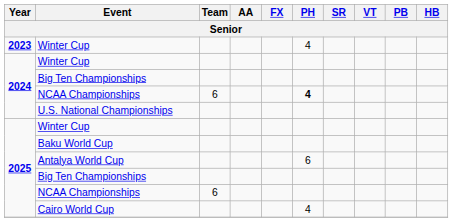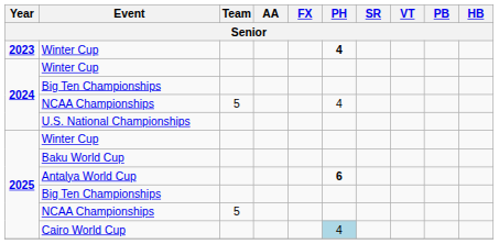 <table class="wikitable sortable" style="text-align:center; font-size:95%;">
 <tr>
 <th width=7% class=unsortable>Year</th>
 <th width=37% class=unsortable>Event</th>
 <th width=7% class=unsortable>Team</th>
 <th width=7% class=unsortable>AA</th>
 <th width=7% class=unsortable><a href='#'>FX</a></th>
 <th width=7% class=unsortable><a href='#'>PH</a></th>
 <th width=7% class=unsortable><a href='#'>SR</a></th>
 <th width=7% class=unsortable><a href='#'>VT</a></th>
 <th width=7% class=unsortable><a href='#'>PB</a></th>
 <th width=7% class=unsortable><a href='#'>HB</a></th>
 </tr>
 <tr>
 <th colspan="10">Senior</th>
 </tr>
 <tr>
 <td rowspan="1"><strong><a href='#'>2023</a></strong></td>
 <td align=left><a href='#'>Winter Cup</a></td>
 <td></td>
 <td></td>
 <td></td>
-<td>4</td>
+<td><strong>4</strong></td>
 <td></td>
 <td></td>
 <td></td>
 <td></td>
 </tr>
 <tr>
 <td rowspan="4"><strong><a href='#'>2024</a></strong></td>
 <td align=left><a href='#'>Winter Cup</a></td>
 <td></td>
 <td></td>
 <td></td>
 <td></td>
 <td></td>
 <td></td>
 <td></td>
 <td></td>
 </tr>
 <tr>
 <td align=left><a href='#'>Big Ten Championships</a></td>
 <td></td>
 <td></td>
 <td></td>
 <td></td>
 <td></td>
 <td></td>
 <td></td>
 <td></td>
 </tr>
 <tr>
 <td align=left><a href='#'>NCAA Championships</a></td>
-<td>6</td>
+<td>5</td>
 <td></td>
 <td></td>
-<td><strong>4</strong></td>
+<td>4</td>
 <td></td>
 <td></td>
 <td></td>
 <td></td>
 </tr>
 <tr>
 <td align=left><a href='#'>U.S. National Championships</a></td>
 <td></td>
 <td></td>
 <td></td>
 <td></td>
 <td></td>
 <td></td>
 <td></td>
 <td></td>
 </tr>
 <tr>
 <td rowspan="6"><strong><a href='#'>2025</a></strong></td>
 <td align=left><a href='#'>Winter Cup</a></td>
 <td></td>
 <td></td>
 <td></td>
 <td></td>
 <td></td>
 <td></td>
 <td></td>
 <td></td>
 </tr>
 <tr>
 <td align=left><a href='#'>Baku World Cup</a></td>
 <td></td>
 <td></td>
 <td></td>
 <td></td>
 <td></td>
 <td></td>
 <td></td>
 <td></td>
 </tr>
 <tr>
 <td align=left><a href='#'>Antalya World Cup</a></td>
 <td></td>
 <td></td>
 <td></td>
-<td>6</td>
+<td><strong>6</strong></td>
 <td></td>
 <td></td>
 <td></td>
 <td></td>
 </tr>
 <tr>
 <td align=left><a href='#'>Big Ten Championships</a></td>
 <td></td>
 <td></td>
 <td></td>
 <td></td>
 <td></td>
 <td></td>
 <td></td>
 <td></td>
 </tr>
 <tr>
 <td align=left><a href='#'>NCAA Championships</a></td>
-<td>6</td>
+<td>5</td>
 <td></td>
 <td></td>
 <td></td>
 <td></td>
 <td></td>
 <td></td>
 <td></td>
 </tr>
 <tr>
 <td align=left><a href='#'>Cairo World Cup</a></td>
 <td></td>
 <td></td>
 <td></td>
-<td>4</td>
+<td style="background: lightblue;">4</td>
 <td></td>
 <td></td>
 <td></td>
 <td></td>
 </tr>
 <tr>
 </tr>
 </table>
